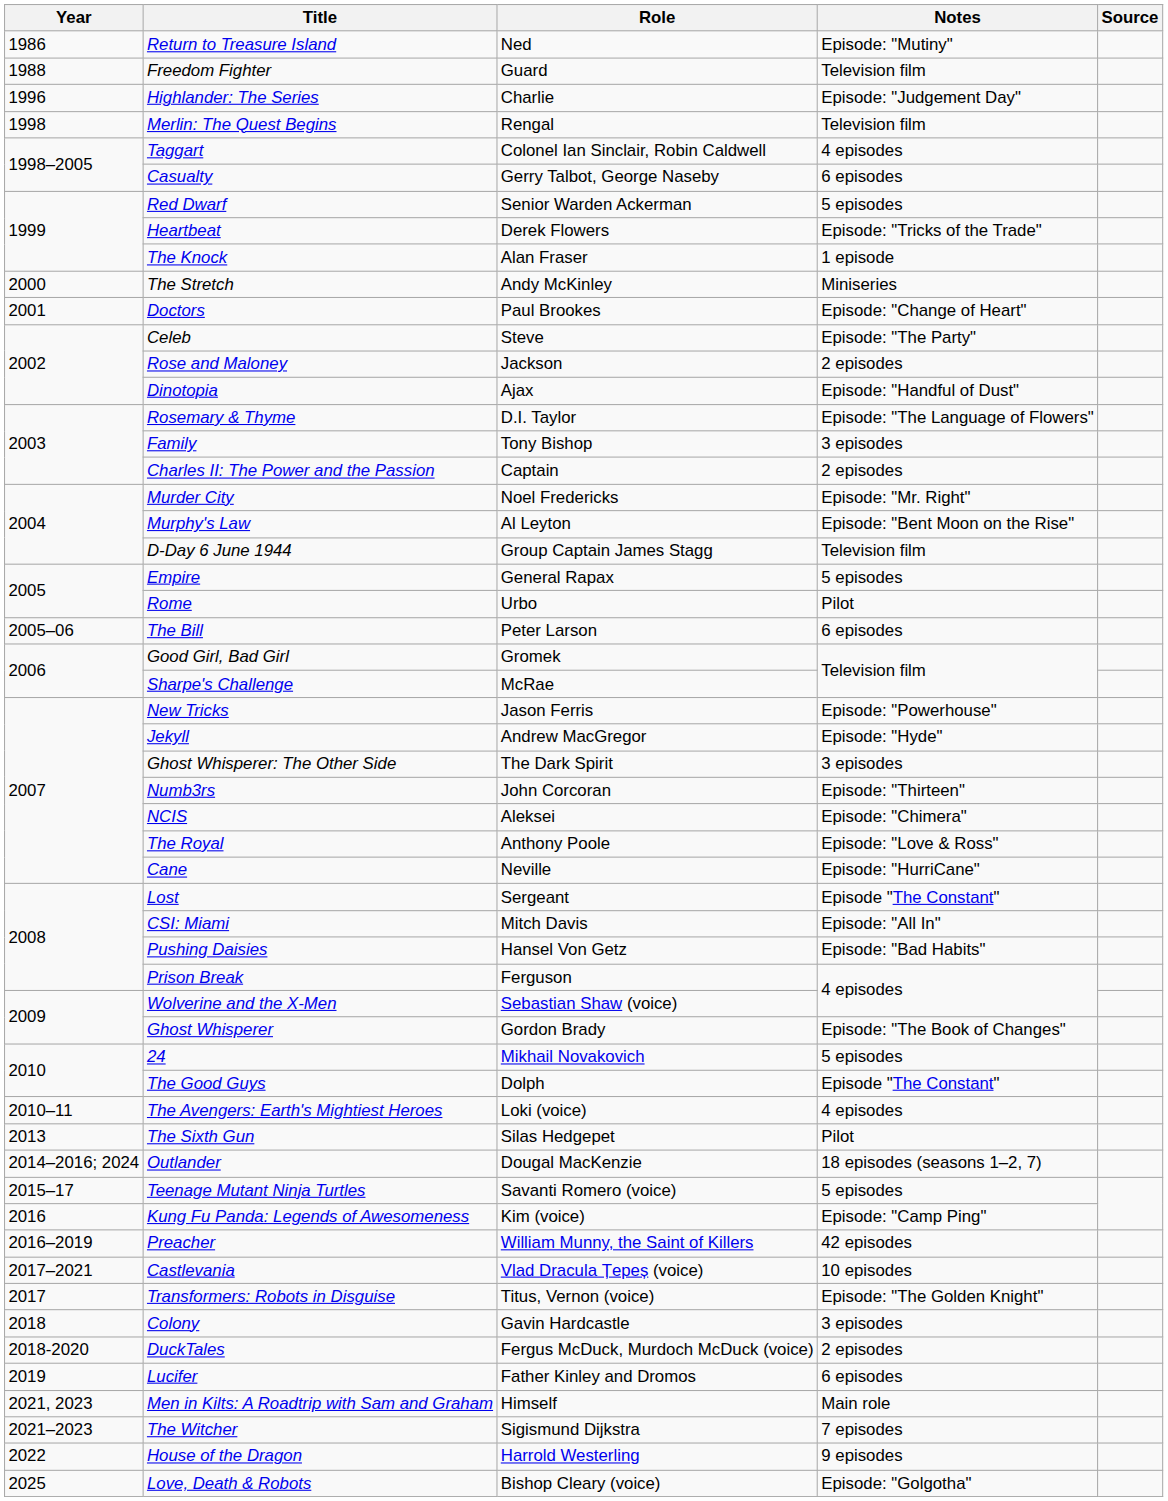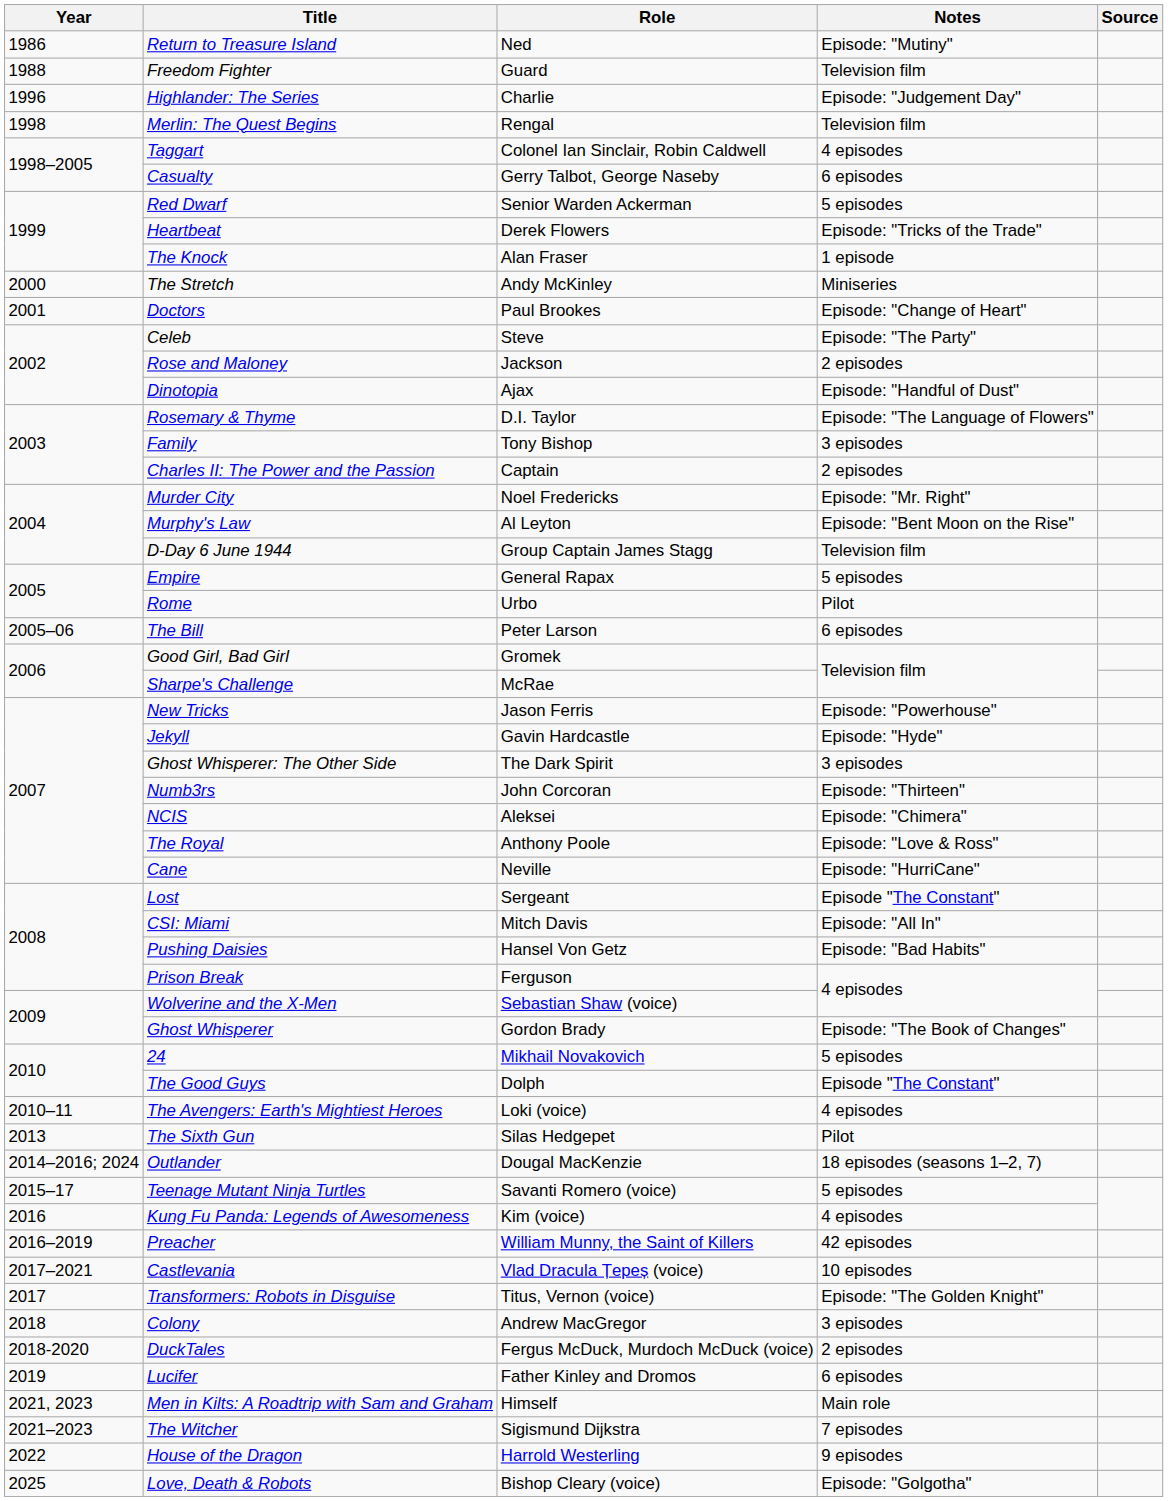 <table class="wikitable">
 <tr>
 <th>Year</th>
 <th>Title</th>
 <th>Role</th>
 <th>Notes</th>
 <th>Source</th>
 </tr>
 <tr>
 <td>1986</td>
 <td><em><a href='#'>Return to Treasure Island</a></em></td>
 <td>Ned</td>
 <td>Episode: "Mutiny"</td>
 <td></td>
 </tr>
 <tr>
 <td>1988</td>
 <td><em>Freedom Fighter</em></td>
 <td>Guard</td>
 <td>Television film</td>
 <td></td>
 </tr>
 <tr>
 <td>1996</td>
 <td><em><a href='#'>Highlander: The Series</a></em></td>
 <td>Charlie</td>
 <td>Episode: "Judgement Day"</td>
 <td></td>
 </tr>
 <tr>
 <td>1998</td>
 <td><em><a href='#'>Merlin: The Quest Begins</a></em></td>
 <td>Rengal</td>
 <td>Television film</td>
 <td></td>
 </tr>
 <tr>
 <td rowspan="2">1998–2005</td>
 <td><em><a href='#'>Taggart</a></em></td>
 <td>Colonel Ian Sinclair, Robin Caldwell</td>
 <td>4 episodes</td>
 <td></td>
 </tr>
 <tr>
 <td><em><a href='#'>Casualty</a></em></td>
 <td>Gerry Talbot, George Naseby</td>
 <td>6 episodes</td>
 <td></td>
 </tr>
 <tr>
 <td rowspan="3">1999</td>
 <td><em><a href='#'>Red Dwarf</a></em></td>
 <td>Senior Warden Ackerman</td>
 <td>5 episodes</td>
 <td></td>
 </tr>
 <tr>
 <td><em><a href='#'>Heartbeat</a></em></td>
 <td>Derek Flowers</td>
 <td>Episode: "Tricks of the Trade"</td>
 <td></td>
 </tr>
 <tr>
 <td><em><a href='#'>The Knock</a></em></td>
 <td>Alan Fraser</td>
 <td>1 episode</td>
 <td></td>
 </tr>
 <tr>
 <td>2000</td>
 <td><em>The Stretch</em></td>
 <td>Andy McKinley</td>
 <td>Miniseries</td>
 <td></td>
 </tr>
 <tr>
 <td>2001</td>
 <td><em><a href='#'>Doctors</a></em></td>
 <td>Paul Brookes</td>
 <td>Episode: "Change of Heart"</td>
 <td></td>
 </tr>
 <tr>
 <td rowspan="3">2002</td>
 <td><em>Celeb</em></td>
 <td>Steve</td>
 <td>Episode: "The Party"</td>
 <td></td>
 </tr>
 <tr>
 <td><em><a href='#'>Rose and Maloney</a></em></td>
 <td>Jackson</td>
 <td>2 episodes</td>
 <td></td>
 </tr>
 <tr>
 <td><em><a href='#'>Dinotopia</a></em></td>
 <td>Ajax</td>
 <td>Episode: "Handful of Dust"</td>
 <td></td>
 </tr>
 <tr>
 <td rowspan="3">2003</td>
 <td><em><a href='#'>Rosemary & Thyme</a></em></td>
 <td>D.I. Taylor</td>
 <td>Episode: "The Language of Flowers"</td>
 <td></td>
 </tr>
 <tr>
 <td><em><a href='#'>Family</a></em></td>
 <td>Tony Bishop</td>
 <td>3 episodes</td>
 <td></td>
 </tr>
 <tr>
 <td><em><a href='#'>Charles II: The Power and the Passion</a></em></td>
 <td>Captain</td>
 <td>2 episodes</td>
 <td></td>
 </tr>
 <tr>
 <td rowspan="3">2004</td>
 <td><em><a href='#'>Murder City</a></em></td>
 <td>Noel Fredericks</td>
 <td>Episode: "Mr. Right"</td>
 <td></td>
 </tr>
 <tr>
 <td><em><a href='#'>Murphy's Law</a></em></td>
 <td>Al Leyton</td>
 <td>Episode: "Bent Moon on the Rise"</td>
 <td></td>
 </tr>
 <tr>
 <td><em>D-Day 6 June 1944</em></td>
 <td>Group Captain James Stagg</td>
 <td>Television film</td>
 <td></td>
 </tr>
 <tr>
 <td rowspan="2">2005</td>
 <td><em><a href='#'>Empire</a></em></td>
 <td>General Rapax</td>
 <td>5 episodes</td>
 <td></td>
 </tr>
 <tr>
 <td><em><a href='#'>Rome</a></em></td>
 <td>Urbo</td>
 <td>Pilot</td>
 <td></td>
 </tr>
 <tr>
 <td>2005–06</td>
 <td><em><a href='#'>The Bill</a></em></td>
 <td>Peter Larson</td>
 <td>6 episodes</td>
 <td></td>
 </tr>
 <tr>
 <td rowspan="2">2006</td>
 <td><em>Good Girl, Bad Girl</em></td>
 <td>Gromek</td>
 <td rowspan="2">Television film</td>
 <td></td>
 </tr>
 <tr>
 <td><em><a href='#'>Sharpe's Challenge</a></em></td>
 <td>McRae</td>
 <td></td>
 </tr>
 <tr>
 <td rowspan="7">2007</td>
 <td><em><a href='#'>New Tricks</a></em></td>
 <td>Jason Ferris</td>
 <td>Episode: "Powerhouse"</td>
 <td></td>
 </tr>
 <tr>
 <td><em><a href='#'>Jekyll</a></em></td>
-<td>Andrew MacGregor</td>
+<td>Gavin Hardcastle</td>
 <td>Episode: "Hyde"</td>
 <td></td>
 </tr>
 <tr>
 <td><em>Ghost Whisperer: The Other Side</em></td>
 <td>The Dark Spirit</td>
 <td>3 episodes</td>
 <td></td>
 </tr>
 <tr>
 <td><em><a href='#'>Numb3rs</a></em></td>
 <td>John Corcoran</td>
 <td>Episode: "Thirteen"</td>
 <td></td>
 </tr>
 <tr>
 <td><em><a href='#'>NCIS</a></em></td>
 <td>Aleksei</td>
 <td>Episode: "Chimera"</td>
 <td></td>
 </tr>
 <tr>
 <td><em><a href='#'>The Royal</a></em></td>
 <td>Anthony Poole</td>
 <td>Episode: "Love & Ross"</td>
 <td></td>
 </tr>
 <tr>
 <td><em><a href='#'>Cane</a></em></td>
 <td>Neville</td>
 <td>Episode: "HurriCane"</td>
 <td></td>
 </tr>
 <tr>
 <td rowspan="4">2008</td>
 <td><em><a href='#'>Lost</a></em></td>
 <td>Sergeant</td>
 <td>Episode "<a href='#'>The Constant</a>"</td>
 <td></td>
 </tr>
 <tr>
 <td><em><a href='#'>CSI: Miami</a></em></td>
 <td>Mitch Davis</td>
 <td>Episode: "All In"</td>
 <td></td>
 </tr>
 <tr>
 <td><em><a href='#'>Pushing Daisies</a></em></td>
 <td>Hansel Von Getz</td>
 <td>Episode: "Bad Habits"</td>
 <td></td>
 </tr>
 <tr>
 <td><em><a href='#'>Prison Break</a></em></td>
 <td>Ferguson</td>
 <td rowspan="2">4 episodes</td>
 <td></td>
 </tr>
 <tr>
 <td rowspan="2">2009</td>
 <td><em><a href='#'>Wolverine and the X-Men</a></em></td>
 <td><a href='#'>Sebastian Shaw</a> (voice)</td>
 <td></td>
 </tr>
 <tr>
 <td><em><a href='#'>Ghost Whisperer</a></em></td>
 <td>Gordon Brady</td>
 <td>Episode: "The Book of Changes"</td>
 <td></td>
 </tr>
 <tr>
 <td rowspan="2">2010</td>
 <td><em><a href='#'>24</a></em></td>
 <td><a href='#'>Mikhail Novakovich</a></td>
 <td>5 episodes</td>
 <td></td>
 </tr>
 <tr>
 <td><em><a href='#'>The Good Guys</a></em></td>
 <td>Dolph</td>
 <td>Episode "<a href='#'>The Constant</a>"</td>
 <td></td>
 </tr>
 <tr>
 <td>2010–11</td>
 <td><em><a href='#'>The Avengers: Earth's Mightiest Heroes</a></em></td>
 <td>Loki (voice)</td>
 <td>4 episodes</td>
 <td></td>
 </tr>
 <tr>
 <td>2013</td>
 <td><em><a href='#'>The Sixth Gun</a></em></td>
 <td>Silas Hedgepet</td>
 <td>Pilot</td>
 <td></td>
 </tr>
 <tr>
 <td>2014–2016; 2024</td>
 <td><em><a href='#'>Outlander</a></em></td>
 <td>Dougal MacKenzie</td>
 <td>18 episodes (seasons 1–2, 7)</td>
 <td></td>
 </tr>
 <tr>
 <td>2015–17</td>
 <td><em><a href='#'>Teenage Mutant Ninja Turtles</a></em></td>
 <td>Savanti Romero (voice)</td>
 <td>5 episodes</td>
 <td rowspan="2"></td>
 </tr>
 <tr>
 <td>2016</td>
 <td><em><a href='#'>Kung Fu Panda: Legends of Awesomeness</a></em></td>
 <td>Kim (voice)</td>
-<td>Episode: "Camp Ping"</td>
+<td>4 episodes</td>
 </tr>
 <tr>
 <td>2016–2019</td>
 <td><em><a href='#'>Preacher</a></em></td>
 <td><a href='#'>William Munny, the Saint of Killers</a></td>
 <td>42 episodes</td>
 <td></td>
 </tr>
 <tr>
 <td>2017–2021</td>
 <td><em><a href='#'>Castlevania</a></em></td>
 <td><a href='#'>Vlad Dracula Țepeș</a> (voice)</td>
 <td>10 episodes</td>
 <td></td>
 </tr>
 <tr>
 <td>2017</td>
 <td><em><a href='#'>Transformers: Robots in Disguise</a></em></td>
 <td>Titus, Vernon (voice)</td>
 <td>Episode: "The Golden Knight"</td>
 <td></td>
 </tr>
 <tr>
 <td>2018</td>
 <td><em><a href='#'>Colony</a></em></td>
-<td>Gavin Hardcastle</td>
+<td>Andrew MacGregor</td>
 <td>3 episodes</td>
 <td></td>
 </tr>
 <tr>
 <td>2018-2020</td>
 <td><em><a href='#'>DuckTales</a></em></td>
 <td>Fergus McDuck, Murdoch McDuck (voice)</td>
 <td>2 episodes</td>
 <td></td>
 </tr>
 <tr>
 <td>2019</td>
 <td><em><a href='#'>Lucifer</a></em></td>
 <td>Father Kinley and Dromos</td>
 <td>6 episodes</td>
 <td></td>
 </tr>
 <tr>
 <td>2021, 2023</td>
 <td><em><a href='#'>Men in Kilts: A Roadtrip with Sam and Graham</a></em></td>
 <td>Himself</td>
 <td>Main role</td>
 <td></td>
 </tr>
 <tr>
 <td>2021–2023</td>
 <td><em><a href='#'>The Witcher</a></em></td>
 <td>Sigismund Dijkstra</td>
 <td>7 episodes</td>
 <td></td>
 </tr>
 <tr>
 <td>2022</td>
 <td><em><a href='#'>House of the Dragon</a></em></td>
 <td><a href='#'>Harrold Westerling</a></td>
 <td>9 episodes</td>
 <td></td>
 </tr>
 <tr>
 <td>2025</td>
 <td><em><a href='#'>Love, Death & Robots</a></em></td>
 <td>Bishop Cleary (voice)</td>
 <td>Episode: "Golgotha"</td>
 <td></td>
 </tr>
 </table>
